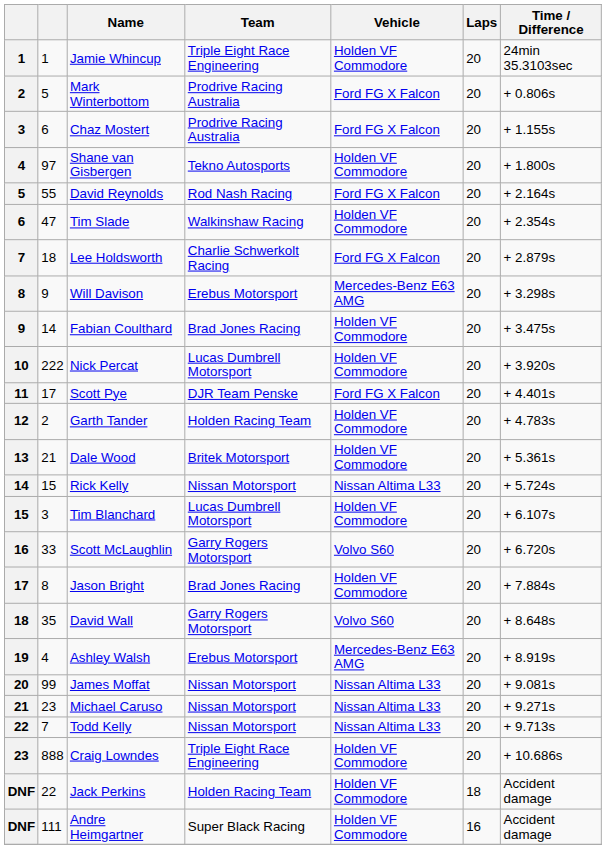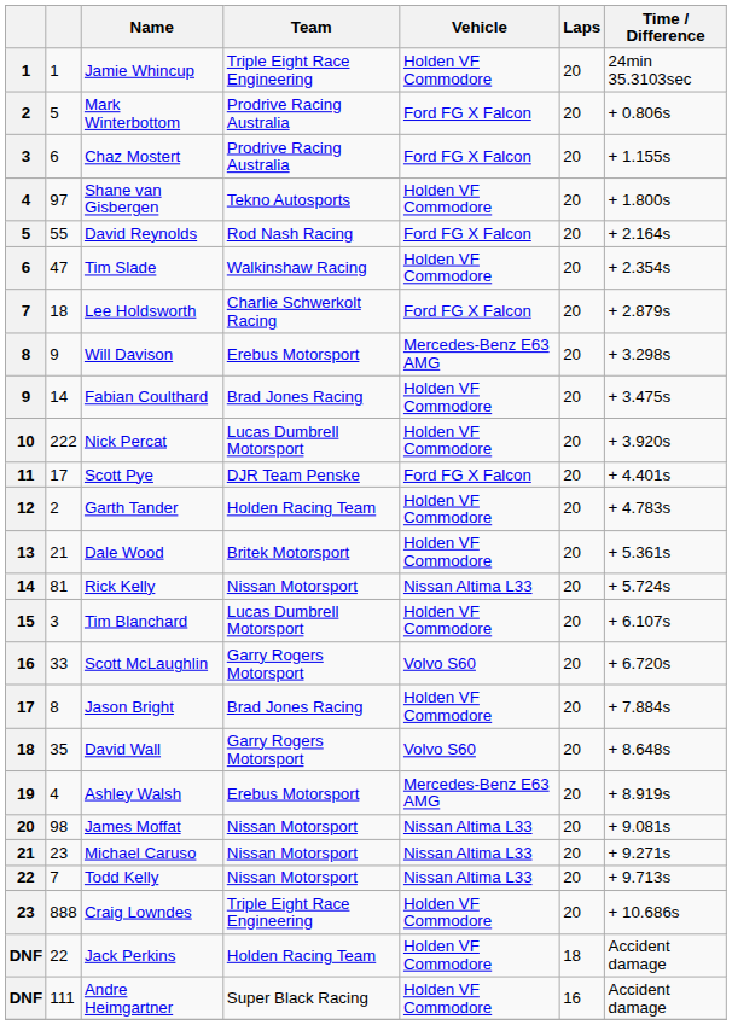 <table class="wikitable" style="font-size: 85%;">
 <tr>
 <th></th>
 <th></th>
 <th>Name</th>
 <th>Team</th>
 <th>Vehicle</th>
 <th>Laps</th>
 <th>Time / Difference</th>
 </tr>
 <tr>
 <th>1</th>
 <td>1</td>
 <td> <a href='#'>Jamie Whincup</a></td>
 <td><a href='#'>Triple Eight Race Engineering</a></td>
 <td><a href='#'>Holden VF Commodore</a></td>
 <td>20</td>
 <td>24min 35.3103sec</td>
 </tr>
 <tr>
 <th>2</th>
 <td>5</td>
 <td> <a href='#'>Mark Winterbottom</a></td>
 <td><a href='#'>Prodrive Racing Australia</a></td>
 <td><a href='#'>Ford FG X Falcon</a></td>
 <td>20</td>
 <td>+ 0.806s</td>
 </tr>
 <tr>
 <th>3</th>
 <td>6</td>
 <td> <a href='#'>Chaz Mostert</a></td>
 <td><a href='#'>Prodrive Racing Australia</a></td>
 <td><a href='#'>Ford FG X Falcon</a></td>
 <td>20</td>
 <td>+ 1.155s</td>
 </tr>
 <tr>
 <th>4</th>
 <td>97</td>
 <td> <a href='#'>Shane van Gisbergen</a></td>
 <td><a href='#'>Tekno Autosports</a></td>
 <td><a href='#'>Holden VF Commodore</a></td>
 <td>20</td>
 <td>+ 1.800s</td>
 </tr>
 <tr>
 <th>5</th>
 <td>55</td>
 <td> <a href='#'>David Reynolds</a></td>
 <td><a href='#'>Rod Nash Racing</a></td>
 <td><a href='#'>Ford FG X Falcon</a></td>
 <td>20</td>
 <td>+ 2.164s</td>
 </tr>
 <tr>
 <th>6</th>
 <td>47</td>
 <td> <a href='#'>Tim Slade</a></td>
 <td><a href='#'>Walkinshaw Racing</a></td>
 <td><a href='#'>Holden VF Commodore</a></td>
 <td>20</td>
 <td>+ 2.354s</td>
 </tr>
 <tr>
 <th>7</th>
 <td>18</td>
 <td> <a href='#'>Lee Holdsworth</a></td>
 <td><a href='#'>Charlie Schwerkolt Racing</a></td>
 <td><a href='#'>Ford FG X Falcon</a></td>
 <td>20</td>
 <td>+ 2.879s</td>
 </tr>
 <tr>
 <th>8</th>
 <td>9</td>
 <td> <a href='#'>Will Davison</a></td>
 <td><a href='#'>Erebus Motorsport</a></td>
 <td><a href='#'>Mercedes-Benz E63 AMG</a></td>
 <td>20</td>
 <td>+ 3.298s</td>
 </tr>
 <tr>
 <th>9</th>
 <td>14</td>
 <td> <a href='#'>Fabian Coulthard</a></td>
 <td><a href='#'>Brad Jones Racing</a></td>
 <td><a href='#'>Holden VF Commodore</a></td>
 <td>20</td>
 <td>+ 3.475s</td>
 </tr>
 <tr>
 <th>10</th>
 <td>222</td>
 <td> <a href='#'>Nick Percat</a></td>
 <td><a href='#'>Lucas Dumbrell Motorsport</a></td>
 <td><a href='#'>Holden VF Commodore</a></td>
 <td>20</td>
 <td>+ 3.920s</td>
 </tr>
 <tr>
 <th>11</th>
 <td>17</td>
 <td> <a href='#'>Scott Pye</a></td>
 <td><a href='#'>DJR Team Penske</a></td>
 <td><a href='#'>Ford FG X Falcon</a></td>
 <td>20</td>
 <td>+ 4.401s</td>
 </tr>
 <tr>
 <th>12</th>
 <td>2</td>
 <td> <a href='#'>Garth Tander</a></td>
 <td><a href='#'>Holden Racing Team</a></td>
 <td><a href='#'>Holden VF Commodore</a></td>
 <td>20</td>
 <td>+ 4.783s</td>
 </tr>
 <tr>
 <th>13</th>
 <td>21</td>
 <td> <a href='#'>Dale Wood</a></td>
 <td><a href='#'>Britek Motorsport</a></td>
 <td><a href='#'>Holden VF Commodore</a></td>
 <td>20</td>
 <td>+ 5.361s</td>
 </tr>
 <tr>
 <th>14</th>
-<td>15</td>
+<td>81</td>
 <td> <a href='#'>Rick Kelly</a></td>
 <td><a href='#'>Nissan Motorsport</a></td>
 <td><a href='#'>Nissan Altima L33</a></td>
 <td>20</td>
 <td>+ 5.724s</td>
 </tr>
 <tr>
 <th>15</th>
 <td>3</td>
 <td> <a href='#'>Tim Blanchard</a></td>
 <td><a href='#'>Lucas Dumbrell Motorsport</a></td>
 <td><a href='#'>Holden VF Commodore</a></td>
 <td>20</td>
 <td>+ 6.107s</td>
 </tr>
 <tr>
 <th>16</th>
 <td>33</td>
 <td> <a href='#'>Scott McLaughlin</a></td>
 <td><a href='#'>Garry Rogers Motorsport</a></td>
 <td><a href='#'>Volvo S60</a></td>
 <td>20</td>
 <td>+ 6.720s</td>
 </tr>
 <tr>
 <th>17</th>
 <td>8</td>
 <td> <a href='#'>Jason Bright</a></td>
 <td><a href='#'>Brad Jones Racing</a></td>
 <td><a href='#'>Holden VF Commodore</a></td>
 <td>20</td>
 <td>+ 7.884s</td>
 </tr>
 <tr>
 <th>18</th>
 <td>35</td>
 <td> <a href='#'>David Wall</a></td>
 <td><a href='#'>Garry Rogers Motorsport</a></td>
 <td><a href='#'>Volvo S60</a></td>
 <td>20</td>
 <td>+ 8.648s</td>
 </tr>
 <tr>
 <th>19</th>
 <td>4</td>
 <td> <a href='#'>Ashley Walsh</a></td>
 <td><a href='#'>Erebus Motorsport</a></td>
 <td><a href='#'>Mercedes-Benz E63 AMG</a></td>
 <td>20</td>
 <td>+ 8.919s</td>
 </tr>
 <tr>
 <th>20</th>
-<td>99</td>
+<td>98</td>
 <td> <a href='#'>James Moffat</a></td>
 <td><a href='#'>Nissan Motorsport</a></td>
 <td><a href='#'>Nissan Altima L33</a></td>
 <td>20</td>
 <td>+ 9.081s</td>
 </tr>
 <tr>
 <th>21</th>
 <td>23</td>
 <td> <a href='#'>Michael Caruso</a></td>
 <td><a href='#'>Nissan Motorsport</a></td>
 <td><a href='#'>Nissan Altima L33</a></td>
 <td>20</td>
 <td>+ 9.271s</td>
 </tr>
 <tr>
 <th>22</th>
 <td>7</td>
 <td> <a href='#'>Todd Kelly</a></td>
 <td><a href='#'>Nissan Motorsport</a></td>
 <td><a href='#'>Nissan Altima L33</a></td>
 <td>20</td>
 <td>+ 9.713s</td>
 </tr>
 <tr>
 <th>23</th>
 <td>888</td>
 <td> <a href='#'>Craig Lowndes</a></td>
 <td><a href='#'>Triple Eight Race Engineering</a></td>
 <td><a href='#'>Holden VF Commodore</a></td>
 <td>20</td>
 <td>+ 10.686s</td>
 </tr>
 <tr>
 <th>DNF</th>
 <td>22</td>
 <td> <a href='#'>Jack Perkins</a></td>
 <td><a href='#'>Holden Racing Team</a></td>
 <td><a href='#'>Holden VF Commodore</a></td>
 <td>18</td>
 <td>Accident damage</td>
 </tr>
 <tr>
 <th>DNF</th>
 <td>111</td>
 <td> <a href='#'>Andre Heimgartner</a></td>
 <td>Super Black Racing</td>
 <td><a href='#'>Holden VF Commodore</a></td>
 <td>16</td>
 <td>Accident damage</td>
 </tr>
 <tr>
 </tr>
 </table>
